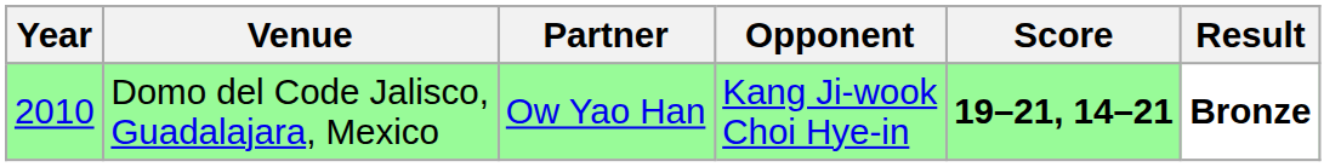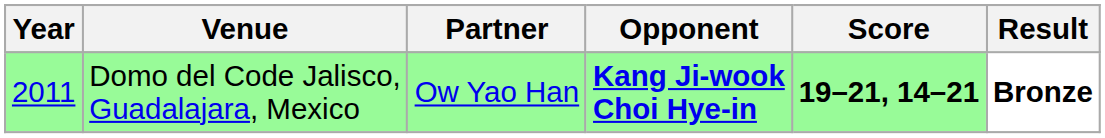 <table class="sortable wikitable" style="font-size: 90%;">
 <tr>
 <th>Year</th>
 <th>Venue</th>
 <th>Partner</th>
 <th>Opponent</th>
 <th>Score</th>
 <th>Result</th>
 </tr>
 <tr style="background:#98FB98">
-<td align="center"><a href='#'>2010</a></td>
+<td align="center"><a href='#'>2011</a></td>
 <td align="left">Domo del Code Jalisco,<br><a href='#'>Guadalajara</a>, Mexico</td>
 <td align="left"> <a href='#'>Ow Yao Han</a></td>
-<td align="left"> <a href='#'>Kang Ji-wook</a><br> <a href='#'>Choi Hye-in</a></td>
+<td align="left"><strong> <a href='#'>Kang Ji-wook</a><br> <a href='#'>Choi Hye-in</a></strong></td>
 <td align="left"><strong>19–21, 14–21</strong></td>
 <td style="text-align:left; background:white"> <strong>Bronze</strong></td>
 </tr>
 </table>
